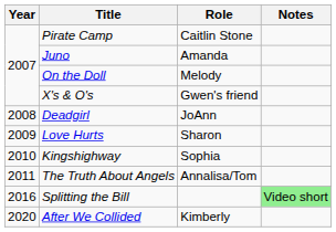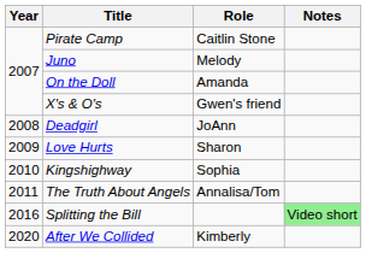 <table class="wikitable sortable">
 <tr>
 <th>Year</th>
 <th>Title</th>
 <th>Role</th>
 <th class="unsortable">Notes</th>
 </tr>
 <tr>
 <td rowspan="4">2007</td>
 <td><em>Pirate Camp</em></td>
 <td>Caitlin Stone</td>
 <td></td>
 </tr>
 <tr>
 <td><em><a href='#'>Juno</a></em></td>
-<td>Amanda</td>
+<td>Melody</td>
 <td></td>
 </tr>
 <tr>
 <td><em><a href='#'>On the Doll</a></em></td>
-<td>Melody</td>
+<td>Amanda</td>
 <td></td>
 </tr>
 <tr>
 <td><em>X's & O's</em></td>
 <td>Gwen's friend</td>
 <td></td>
 </tr>
 <tr>
 <td>2008</td>
 <td><em><a href='#'>Deadgirl</a></em></td>
 <td>JoAnn</td>
 <td></td>
 </tr>
 <tr>
 <td>2009</td>
 <td><em><a href='#'>Love Hurts</a></em></td>
 <td>Sharon</td>
 <td></td>
 </tr>
 <tr>
 <td>2010</td>
 <td><em>Kingshighway</em></td>
 <td>Sophia</td>
 <td></td>
 </tr>
 <tr>
 <td>2011</td>
 <td><em>The Truth About Angels</em></td>
 <td>Annalisa/Tom</td>
 <td></td>
 </tr>
 <tr>
 <td>2016</td>
 <td><em>Splitting the Bill</em></td>
 <td></td>
 <td style="background: lightgreen;">Video short</td>
 </tr>
 <tr>
 <td>2020</td>
 <td><em><a href='#'>After We Collided</a></em></td>
 <td>Kimberly</td>
 <td></td>
 </tr>
 </table>
